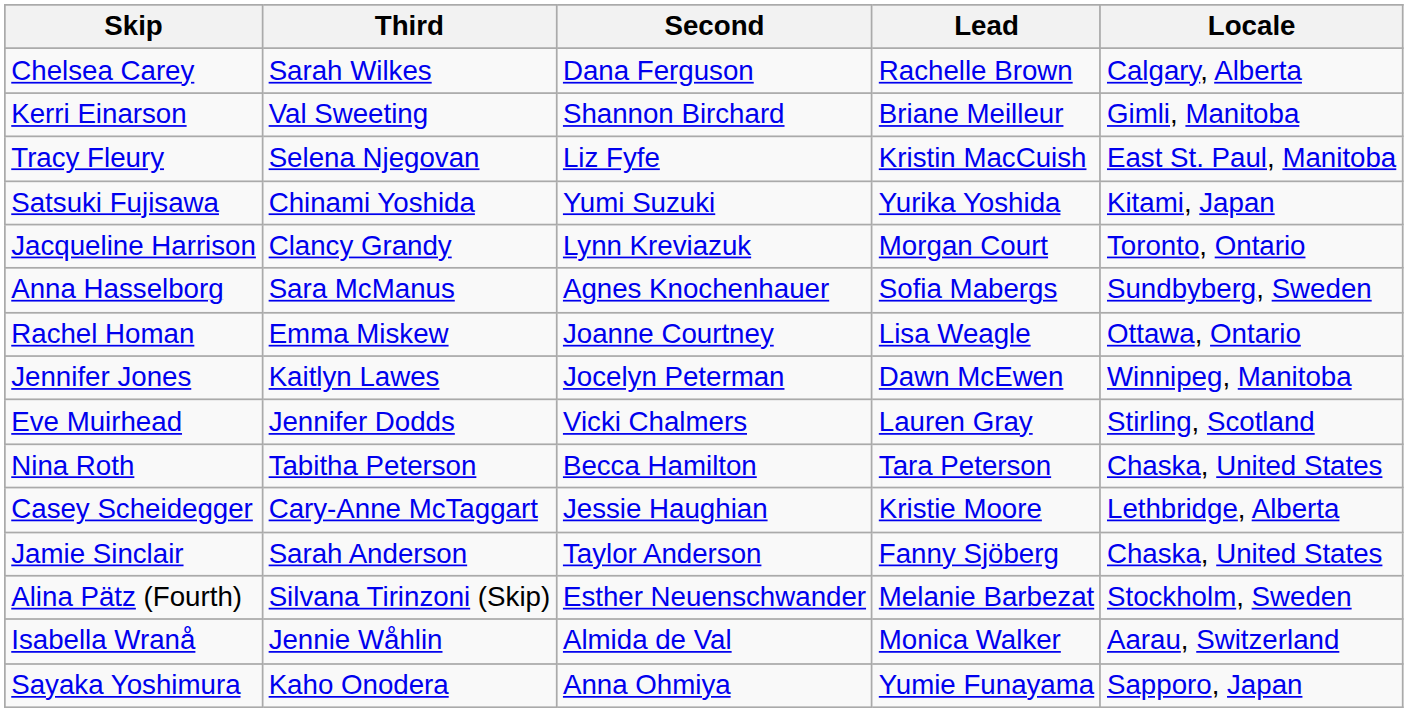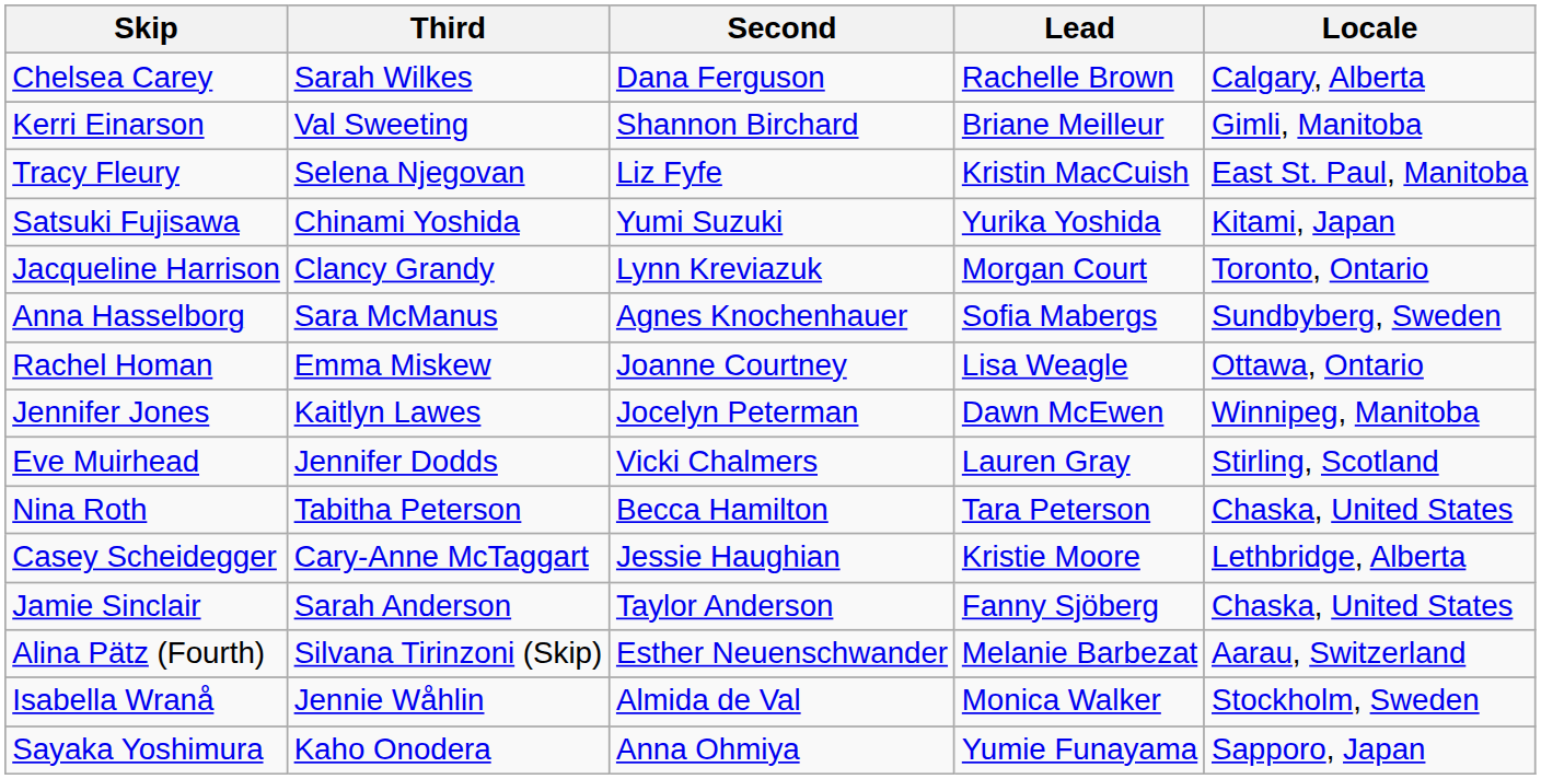 <table class=wikitable>
 <tr>
 <th>Skip</th>
 <th>Third</th>
 <th>Second</th>
 <th>Lead</th>
 <th>Locale</th>
 </tr>
 <tr>
 <td><a href='#'>Chelsea Carey</a></td>
 <td><a href='#'>Sarah Wilkes</a></td>
 <td><a href='#'>Dana Ferguson</a></td>
 <td><a href='#'>Rachelle Brown</a></td>
 <td> <a href='#'>Calgary</a>, <a href='#'>Alberta</a></td>
 </tr>
 <tr>
 <td><a href='#'>Kerri Einarson</a></td>
 <td><a href='#'>Val Sweeting</a></td>
 <td><a href='#'>Shannon Birchard</a></td>
 <td><a href='#'>Briane Meilleur</a></td>
 <td> <a href='#'>Gimli</a>, <a href='#'>Manitoba</a></td>
 </tr>
 <tr>
 <td><a href='#'>Tracy Fleury</a></td>
 <td><a href='#'>Selena Njegovan</a></td>
 <td><a href='#'>Liz Fyfe</a></td>
 <td><a href='#'>Kristin MacCuish</a></td>
 <td> <a href='#'>East St. Paul</a>, <a href='#'>Manitoba</a></td>
 </tr>
 <tr>
 <td><a href='#'>Satsuki Fujisawa</a></td>
 <td><a href='#'>Chinami Yoshida</a></td>
 <td><a href='#'>Yumi Suzuki</a></td>
 <td><a href='#'>Yurika Yoshida</a></td>
 <td> <a href='#'>Kitami</a>, <a href='#'>Japan</a></td>
 </tr>
 <tr>
 <td><a href='#'>Jacqueline Harrison</a></td>
 <td><a href='#'>Clancy Grandy</a></td>
 <td><a href='#'>Lynn Kreviazuk</a></td>
 <td><a href='#'>Morgan Court</a></td>
 <td> <a href='#'>Toronto</a>, <a href='#'>Ontario</a></td>
 </tr>
 <tr>
 <td><a href='#'>Anna Hasselborg</a></td>
 <td><a href='#'>Sara McManus</a></td>
 <td><a href='#'>Agnes Knochenhauer</a></td>
 <td><a href='#'>Sofia Mabergs</a></td>
 <td> <a href='#'>Sundbyberg</a>, <a href='#'>Sweden</a></td>
 </tr>
 <tr>
 <td><a href='#'>Rachel Homan</a></td>
 <td><a href='#'>Emma Miskew</a></td>
 <td><a href='#'>Joanne Courtney</a></td>
 <td><a href='#'>Lisa Weagle</a></td>
 <td> <a href='#'>Ottawa</a>, <a href='#'>Ontario</a></td>
 </tr>
 <tr>
 <td><a href='#'>Jennifer Jones</a></td>
 <td><a href='#'>Kaitlyn Lawes</a></td>
 <td><a href='#'>Jocelyn Peterman</a></td>
 <td><a href='#'>Dawn McEwen</a></td>
 <td> <a href='#'>Winnipeg</a>, <a href='#'>Manitoba</a></td>
 </tr>
 <tr>
 <td><a href='#'>Eve Muirhead</a></td>
 <td><a href='#'>Jennifer Dodds</a></td>
 <td><a href='#'>Vicki Chalmers</a></td>
 <td><a href='#'>Lauren Gray</a></td>
 <td> <a href='#'>Stirling</a>, <a href='#'>Scotland</a></td>
 </tr>
 <tr>
 <td><a href='#'>Nina Roth</a></td>
 <td><a href='#'>Tabitha Peterson</a></td>
 <td><a href='#'>Becca Hamilton</a></td>
 <td><a href='#'>Tara Peterson</a></td>
 <td> <a href='#'>Chaska</a>, <a href='#'>United States</a></td>
 </tr>
 <tr>
 <td><a href='#'>Casey Scheidegger</a></td>
 <td><a href='#'>Cary-Anne McTaggart</a></td>
 <td><a href='#'>Jessie Haughian</a></td>
 <td><a href='#'>Kristie Moore</a></td>
 <td> <a href='#'>Lethbridge</a>, <a href='#'>Alberta</a></td>
 </tr>
 <tr>
 <td><a href='#'>Jamie Sinclair</a></td>
 <td><a href='#'>Sarah Anderson</a></td>
 <td><a href='#'>Taylor Anderson</a></td>
 <td><a href='#'>Fanny Sjöberg</a></td>
 <td> <a href='#'>Chaska</a>, <a href='#'>United States</a></td>
 </tr>
 <tr>
 <td><a href='#'>Alina Pätz</a> (Fourth)</td>
 <td><a href='#'>Silvana Tirinzoni</a> (Skip)</td>
 <td><a href='#'>Esther Neuenschwander</a></td>
 <td><a href='#'>Melanie Barbezat</a></td>
-<td> <a href='#'>Stockholm</a>, <a href='#'>Sweden</a></td>
+<td> <a href='#'>Aarau</a>, <a href='#'>Switzerland</a></td>
 </tr>
 <tr>
 <td><a href='#'>Isabella Wranå</a></td>
 <td><a href='#'>Jennie Wåhlin</a></td>
 <td><a href='#'>Almida de Val</a></td>
 <td><a href='#'>Monica Walker</a></td>
-<td> <a href='#'>Aarau</a>, <a href='#'>Switzerland</a></td>
+<td> <a href='#'>Stockholm</a>, <a href='#'>Sweden</a></td>
 </tr>
 <tr>
 <td><a href='#'>Sayaka Yoshimura</a></td>
 <td><a href='#'>Kaho Onodera</a></td>
 <td><a href='#'>Anna Ohmiya</a></td>
 <td><a href='#'>Yumie Funayama</a></td>
 <td> <a href='#'>Sapporo</a>, <a href='#'>Japan</a></td>
 </tr>
 </table>
